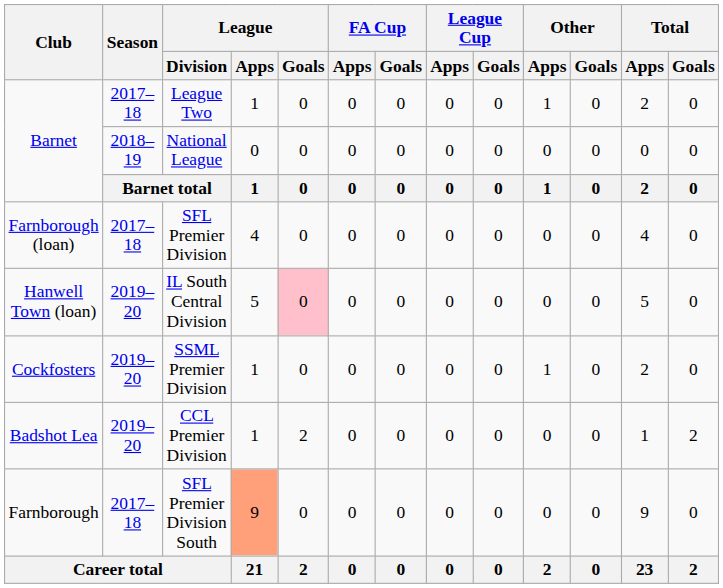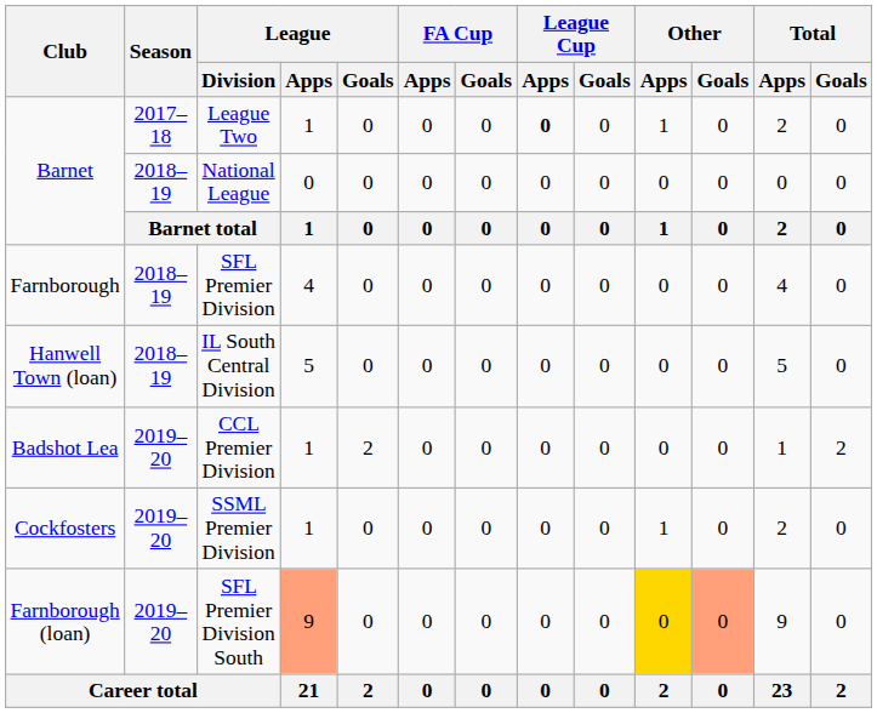 <table class="wikitable" style="text-align:center">
 <tr>
 <th rowspan="2">Club</th>
 <th rowspan="2">Season</th>
 <th colspan="3">League</th>
 <th colspan="2"><a href='#'>FA Cup</a></th>
 <th colspan="2"><a href='#'>League Cup</a></th>
 <th colspan="2">Other</th>
 <th colspan="2">Total</th>
 </tr>
 <tr>
 <th>Division</th>
 <th>Apps</th>
 <th>Goals</th>
 <th>Apps</th>
 <th>Goals</th>
 <th>Apps</th>
 <th>Goals</th>
 <th>Apps</th>
 <th>Goals</th>
 <th>Apps</th>
 <th>Goals</th>
 </tr>
 <tr>
 <td rowspan="3"><a href='#'>Barnet</a></td>
 <td><a href='#'>2017–18</a></td>
 <td><a href='#'>League Two</a></td>
 <td>1</td>
 <td>0</td>
 <td>0</td>
 <td>0</td>
-<td>0</td>
+<td><strong>0</strong></td>
 <td>0</td>
 <td>1</td>
 <td>0</td>
 <td>2</td>
 <td>0</td>
 </tr>
 <tr>
 <td><a href='#'>2018–19</a></td>
 <td><a href='#'>National League</a></td>
 <td>0</td>
 <td>0</td>
 <td>0</td>
 <td>0</td>
 <td>0</td>
 <td>0</td>
 <td>0</td>
 <td>0</td>
 <td>0</td>
 <td>0</td>
 </tr>
 <tr>
 <th colspan="2">Barnet total</th>
 <th>1</th>
 <th>0</th>
 <th>0</th>
 <th>0</th>
 <th>0</th>
 <th>0</th>
 <th>1</th>
 <th>0</th>
 <th>2</th>
 <th>0</th>
 </tr>
 <tr>
-<td><a href='#'>Farnborough</a> (loan)</td>
-<td><a href='#'>2017–18</a></td>
+<td>Farnborough</td>
+<td><a href='#'>2018–19</a></td>
 <td><a href='#'>SFL</a> Premier Division</td>
 <td>4</td>
 <td>0</td>
 <td>0</td>
 <td>0</td>
 <td>0</td>
 <td>0</td>
 <td>0</td>
 <td>0</td>
 <td>4</td>
 <td>0</td>
 </tr>
 <tr>
 <td><a href='#'>Hanwell Town</a> (loan)</td>
-<td><a href='#'>2019–20</a></td>
+<td><a href='#'>2018–19</a></td>
 <td><a href='#'>IL</a> South Central Division</td>
 <td>5</td>
-<td style="background: pink;">0</td>
+<td>0</td>
 <td>0</td>
 <td>0</td>
 <td>0</td>
 <td>0</td>
 <td>0</td>
 <td>0</td>
 <td>5</td>
-<td>0</td>
-</tr>
-<tr>
-<td><a href='#'>Cockfosters</a></td>
-<td><a href='#'>2019–20</a></td>
-<td><a href='#'>SSML</a> Premier Division</td>
-<td>1</td>
-<td>0</td>
-<td>0</td>
-<td>0</td>
-<td>0</td>
-<td>0</td>
-<td>1</td>
-<td>0</td>
-<td>2</td>
 <td>0</td>
 </tr>
 <tr>
 <td><a href='#'>Badshot Lea</a></td>
 <td><a href='#'>2019–20</a></td>
 <td><a href='#'>CCL</a> Premier Division</td>
 <td>1</td>
 <td>2</td>
 <td>0</td>
 <td>0</td>
 <td>0</td>
 <td>0</td>
 <td>0</td>
 <td>0</td>
 <td>1</td>
 <td>2</td>
 </tr>
 <tr>
-<td>Farnborough</td>
-<td><a href='#'>2017–18</a></td>
+<td><a href='#'>Cockfosters</a></td>
+<td><a href='#'>2019–20</a></td>
+<td><a href='#'>SSML</a> Premier Division</td>
+<td>1</td>
+<td>0</td>
+<td>0</td>
+<td>0</td>
+<td>0</td>
+<td>0</td>
+<td>1</td>
+<td>0</td>
+<td>2</td>
+<td>0</td>
+</tr>
+<tr>
+<td><a href='#'>Farnborough</a> (loan)</td>
+<td><a href='#'>2019–20</a></td>
 <td><a href='#'>SFL</a> Premier Division South</td>
 <td style="background: lightsalmon;">9</td>
 <td>0</td>
 <td>0</td>
 <td>0</td>
 <td>0</td>
 <td>0</td>
-<td>0</td>
-<td>0</td>
+<td style="background: gold;">0</td>
+<td style="background: lightsalmon;">0</td>
 <td>9</td>
 <td>0</td>
 </tr>
 <tr>
 <th colspan="3">Career total</th>
 <th>21</th>
 <th>2</th>
 <th>0</th>
 <th>0</th>
 <th>0</th>
 <th>0</th>
 <th>2</th>
 <th>0</th>
 <th>23</th>
 <th>2</th>
 </tr>
 </table>
